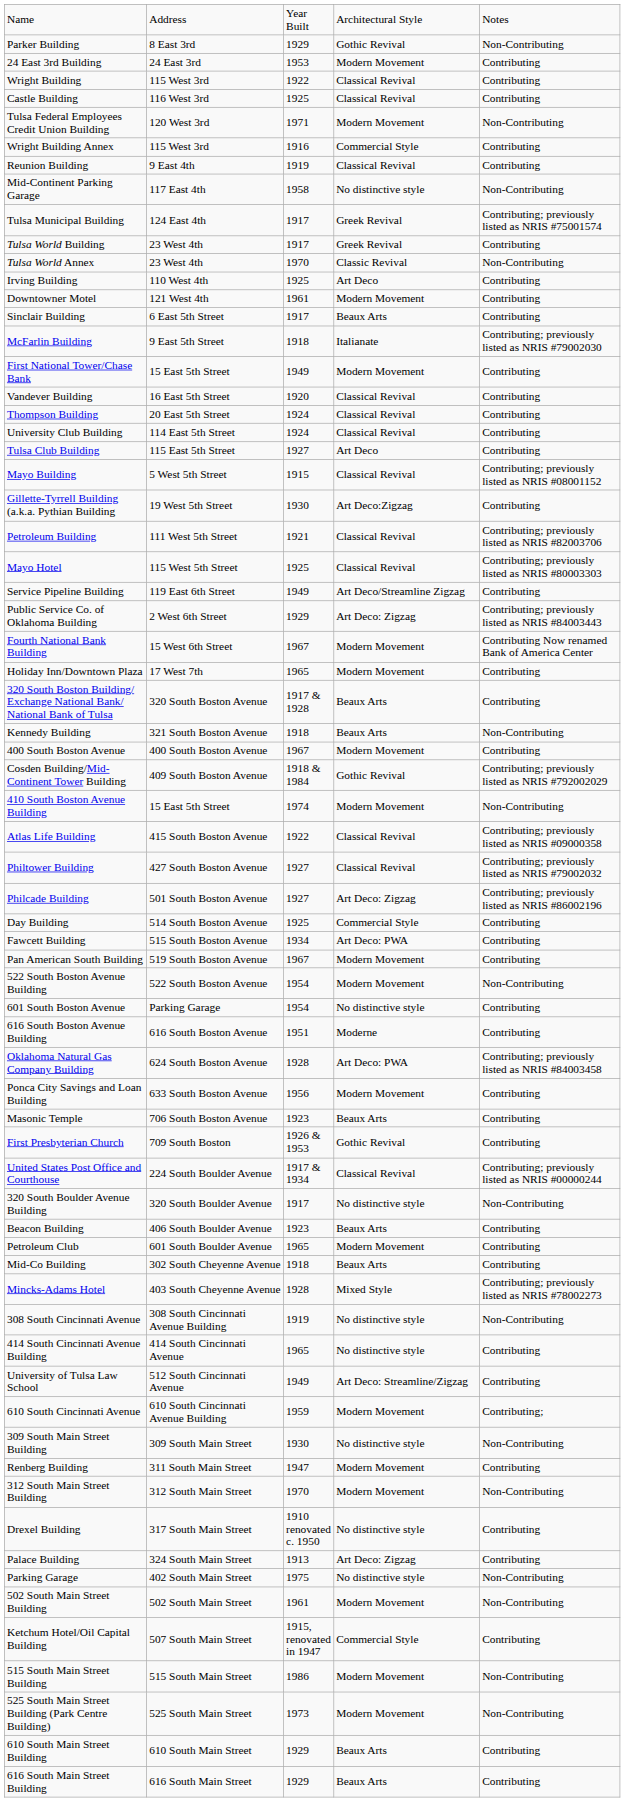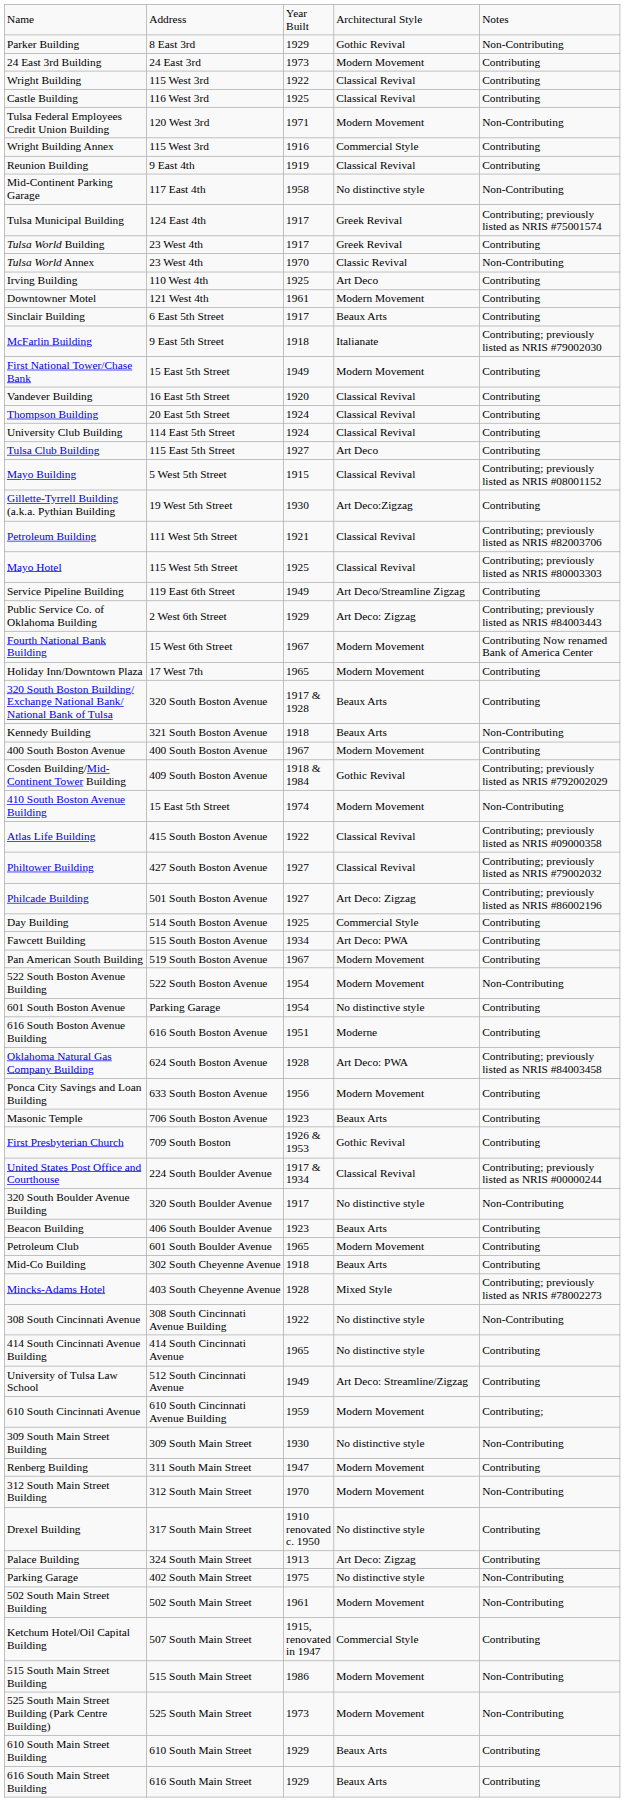 <table class="wikitable">
 <tr>
 <td Header1="col" width="225">Name</td>
 <td Header2="col" width="225">Address</td>
 <td Header3="col" width="25">Year Built</td>
 <td Header4="col" width="225">Architectural Style</td>
 <td Header5="col" width="225">Notes</td>
 </tr>
 <tr>
 <td>Parker Building</td>
 <td>8 East 3rd</td>
 <td>1929</td>
 <td>Gothic Revival</td>
 <td>Non-Contributing</td>
 </tr>
 <tr>
 <td>24 East 3rd Building</td>
 <td>24 East 3rd</td>
-<td>1953</td>
+<td>1973</td>
 <td>Modern Movement</td>
 <td>Contributing</td>
 </tr>
 <tr>
 <td>Wright Building</td>
 <td>115 West 3rd</td>
 <td>1922</td>
 <td>Classical Revival</td>
 <td>Contributing</td>
 </tr>
 <tr>
 <td>Castle Building</td>
 <td>116 West 3rd</td>
 <td>1925</td>
 <td>Classical Revival</td>
 <td>Contributing</td>
 </tr>
 <tr>
 <td>Tulsa Federal Employees Credit Union Building</td>
 <td>120 West 3rd</td>
 <td>1971</td>
 <td>Modern Movement</td>
 <td>Non-Contributing</td>
 </tr>
 <tr>
 <td>Wright Building Annex</td>
 <td>115 West 3rd</td>
 <td>1916</td>
 <td>Commercial Style</td>
 <td>Contributing</td>
 </tr>
 <tr>
 <td>Reunion Building</td>
 <td>9 East 4th</td>
 <td>1919</td>
 <td>Classical Revival</td>
 <td>Contributing</td>
 </tr>
 <tr>
 <td>Mid-Continent Parking Garage</td>
 <td>117 East 4th</td>
 <td>1958</td>
 <td>No distinctive style</td>
 <td>Non-Contributing</td>
 </tr>
 <tr>
 <td>Tulsa Municipal Building</td>
 <td>124 East 4th</td>
 <td>1917</td>
 <td>Greek Revival</td>
 <td>Contributing; previously listed as NRIS #75001574</td>
 </tr>
 <tr>
 <td><em>Tulsa World</em> Building</td>
 <td>23 West 4th</td>
 <td>1917</td>
 <td>Greek Revival</td>
 <td>Contributing</td>
 </tr>
 <tr>
 <td><em>Tulsa World</em> Annex</td>
 <td>23 West 4th</td>
 <td>1970</td>
 <td>Classic Revival</td>
 <td>Non-Contributing</td>
 </tr>
 <tr>
 <td>Irving Building</td>
 <td>110 West 4th</td>
 <td>1925</td>
 <td>Art Deco</td>
 <td>Contributing</td>
 </tr>
 <tr>
 <td>Downtowner Motel</td>
 <td>121 West 4th</td>
 <td>1961</td>
 <td>Modern Movement</td>
 <td>Contributing</td>
 </tr>
 <tr>
 <td>Sinclair Building</td>
 <td>6 East 5th Street</td>
 <td>1917</td>
 <td>Beaux Arts</td>
 <td>Contributing</td>
 </tr>
 <tr>
 <td><a href='#'>McFarlin Building</a></td>
 <td>9 East 5th Street</td>
 <td>1918</td>
 <td>Italianate</td>
 <td>Contributing; previously listed as NRIS #79002030</td>
 </tr>
 <tr>
 <td><a href='#'>First National Tower/Chase Bank</a></td>
 <td>15 East 5th Street</td>
 <td>1949</td>
 <td>Modern Movement</td>
 <td>Contributing</td>
 </tr>
 <tr>
 <td>Vandever Building</td>
 <td>16 East 5th Street</td>
 <td>1920</td>
 <td>Classical Revival</td>
 <td>Contributing</td>
 </tr>
 <tr>
 <td><a href='#'>Thompson Building</a></td>
 <td>20 East 5th Street</td>
 <td>1924</td>
 <td>Classical Revival</td>
 <td>Contributing</td>
 </tr>
 <tr>
 <td>University Club Building</td>
 <td>114 East 5th Street</td>
 <td>1924</td>
 <td>Classical Revival</td>
 <td>Contributing</td>
 </tr>
 <tr>
 <td><a href='#'>Tulsa Club Building</a></td>
 <td>115 East 5th Street</td>
 <td>1927</td>
 <td>Art Deco</td>
 <td>Contributing</td>
 </tr>
 <tr>
 <td><a href='#'>Mayo Building</a></td>
 <td>5 West 5th Street </td>
 <td>1915</td>
 <td>Classical Revival</td>
 <td>Contributing; previously listed as NRIS #08001152</td>
 </tr>
 <tr>
 <td><a href='#'>Gillette-Tyrrell Building</a> (a.k.a. Pythian Building</td>
 <td>19 West 5th Street </td>
 <td>1930</td>
 <td>Art Deco:Zigzag</td>
 <td>Contributing</td>
 </tr>
 <tr>
 <td><a href='#'>Petroleum Building</a></td>
 <td>111 West 5th Street </td>
 <td>1921</td>
 <td>Classical Revival</td>
 <td>Contributing; previously listed as NRIS #82003706</td>
 </tr>
 <tr>
 <td><a href='#'>Mayo Hotel</a></td>
 <td>115 West 5th Street</td>
 <td>1925</td>
 <td>Classical Revival</td>
 <td>Contributing; previously listed as NRIS #80003303</td>
 </tr>
 <tr>
 <td>Service Pipeline Building</td>
 <td>119 East 6th Street</td>
 <td>1949</td>
 <td>Art Deco/Streamline Zigzag</td>
 <td>Contributing</td>
 </tr>
 <tr>
 <td>Public Service Co. of Oklahoma Building</td>
 <td>2 West 6th Street</td>
 <td>1929</td>
 <td>Art Deco: Zigzag</td>
 <td>Contributing; previously listed as NRIS #84003443</td>
 </tr>
 <tr>
 <td><a href='#'>Fourth National Bank Building</a></td>
 <td>15 West 6th Street</td>
 <td>1967</td>
 <td>Modern Movement</td>
 <td>Contributing Now renamed Bank of America Center</td>
 </tr>
 <tr>
 <td>Holiday Inn/Downtown Plaza</td>
 <td>17 West 7th</td>
 <td>1965</td>
 <td>Modern Movement</td>
 <td>Contributing</td>
 </tr>
 <tr>
 <td><a href='#'>320 South Boston Building/ Exchange National Bank/ National Bank of Tulsa</a></td>
 <td>320 South Boston Avenue</td>
 <td>1917 & 1928</td>
 <td>Beaux Arts</td>
 <td>Contributing</td>
 </tr>
 <tr>
 <td>Kennedy Building</td>
 <td>321 South Boston Avenue</td>
 <td>1918</td>
 <td>Beaux Arts</td>
 <td>Non-Contributing</td>
 </tr>
 <tr>
 <td>400 South Boston Avenue</td>
 <td>400 South Boston Avenue</td>
 <td>1967</td>
 <td>Modern Movement</td>
 <td>Contributing</td>
 </tr>
 <tr>
 <td>Cosden Building/<a href='#'>Mid-Continent Tower</a> Building</td>
 <td>409 South Boston Avenue</td>
 <td>1918 & 1984</td>
 <td>Gothic Revival</td>
 <td>Contributing; previously listed as NRIS #792002029</td>
 </tr>
 <tr>
 <td><a href='#'>410 South Boston Avenue Building</a></td>
 <td>15 East 5th Street</td>
 <td>1974</td>
 <td>Modern Movement</td>
 <td>Non-Contributing</td>
 </tr>
 <tr>
 <td><a href='#'>Atlas Life Building</a></td>
 <td>415 South Boston Avenue</td>
 <td>1922</td>
 <td>Classical Revival</td>
 <td>Contributing; previously listed as NRIS #09000358</td>
 </tr>
 <tr>
 <td><a href='#'>Philtower Building</a></td>
 <td>427 South Boston Avenue</td>
 <td>1927</td>
 <td>Classical Revival</td>
 <td>Contributing; previously listed as NRIS #79002032</td>
 </tr>
 <tr>
 <td><a href='#'>Philcade Building</a></td>
 <td>501 South Boston Avenue</td>
 <td>1927</td>
 <td>Art Deco: Zigzag</td>
 <td>Contributing; previously listed as NRIS #86002196</td>
 </tr>
 <tr>
 <td>Day Building</td>
 <td>514 South Boston Avenue</td>
 <td>1925</td>
 <td>Commercial Style</td>
 <td>Contributing</td>
 </tr>
 <tr>
 <td>Fawcett Building</td>
 <td>515 South Boston Avenue</td>
 <td>1934</td>
 <td>Art Deco: PWA</td>
 <td>Contributing</td>
 </tr>
 <tr>
 <td>Pan American South Building</td>
 <td>519 South Boston Avenue</td>
 <td>1967</td>
 <td>Modern Movement</td>
 <td>Contributing</td>
 </tr>
 <tr>
 <td>522 South Boston Avenue Building</td>
 <td>522 South Boston Avenue</td>
 <td>1954</td>
 <td>Modern Movement</td>
 <td>Non-Contributing</td>
 </tr>
 <tr>
 <td>601 South Boston Avenue</td>
 <td>Parking Garage</td>
 <td>1954</td>
 <td>No distinctive style</td>
 <td>Contributing</td>
 </tr>
 <tr>
 <td>616 South Boston Avenue Building</td>
 <td>616 South Boston Avenue</td>
 <td>1951</td>
 <td>Moderne</td>
 <td>Contributing</td>
 </tr>
 <tr>
 <td><a href='#'>Oklahoma Natural Gas Company Building</a></td>
 <td>624 South Boston Avenue</td>
 <td>1928</td>
 <td>Art Deco: PWA</td>
 <td>Contributing; previously listed as NRIS #84003458</td>
 </tr>
 <tr>
 <td>Ponca City Savings and Loan Building</td>
 <td>633 South Boston Avenue</td>
 <td>1956</td>
 <td>Modern Movement</td>
 <td>Contributing</td>
 </tr>
 <tr>
 <td>Masonic Temple</td>
 <td>706 South Boston Avenue</td>
 <td>1923</td>
 <td>Beaux Arts</td>
 <td>Contributing</td>
 </tr>
 <tr>
 <td><a href='#'>First Presbyterian Church</a></td>
 <td>709 South Boston</td>
 <td>1926 & 1953</td>
 <td>Gothic Revival</td>
 <td>Contributing</td>
 </tr>
 <tr>
 <td><a href='#'>United States Post Office and Courthouse</a></td>
 <td>224 South Boulder Avenue</td>
 <td>1917 & 1934</td>
 <td>Classical Revival</td>
 <td>Contributing; previously listed as NRIS #00000244</td>
 </tr>
 <tr>
 <td>320 South Boulder Avenue Building</td>
 <td>320 South Boulder Avenue</td>
 <td>1917</td>
 <td>No distinctive style</td>
 <td>Non-Contributing</td>
 </tr>
 <tr>
 <td>Beacon Building</td>
 <td>406 South Boulder Avenue</td>
 <td>1923</td>
 <td>Beaux Arts</td>
 <td>Contributing</td>
 </tr>
 <tr>
 <td>Petroleum Club</td>
 <td>601 South Boulder Avenue</td>
 <td>1965</td>
 <td>Modern Movement</td>
 <td>Contributing</td>
 </tr>
 <tr>
 <td>Mid-Co Building</td>
 <td>302 South Cheyenne Avenue</td>
 <td>1918</td>
 <td>Beaux Arts</td>
 <td>Contributing</td>
 </tr>
 <tr>
 <td><a href='#'>Mincks-Adams Hotel</a></td>
 <td>403 South Cheyenne Avenue</td>
 <td>1928</td>
 <td>Mixed Style</td>
 <td>Contributing; previously listed as NRIS #78002273</td>
 </tr>
 <tr>
 <td>308 South Cincinnati Avenue</td>
 <td>308 South Cincinnati Avenue Building</td>
-<td>1919</td>
+<td>1922</td>
 <td>No distinctive style</td>
 <td>Non-Contributing</td>
 </tr>
 <tr>
 <td>414 South Cincinnati Avenue Building</td>
 <td>414 South Cincinnati Avenue</td>
 <td>1965</td>
 <td>No distinctive style</td>
 <td>Contributing</td>
 </tr>
 <tr>
 <td>University of Tulsa Law School</td>
 <td>512 South Cincinnati Avenue</td>
 <td>1949</td>
 <td>Art Deco: Streamline/Zigzag</td>
 <td>Contributing</td>
 </tr>
 <tr>
 <td>610 South Cincinnati Avenue</td>
 <td>610 South Cincinnati Avenue Building</td>
 <td>1959</td>
 <td>Modern Movement</td>
 <td>Contributing;</td>
 </tr>
 <tr>
 <td>309 South Main Street Building</td>
 <td>309 South Main Street</td>
 <td>1930</td>
 <td>No distinctive style</td>
 <td>Non-Contributing</td>
 </tr>
 <tr>
 <td>Renberg Building</td>
 <td>311 South Main Street</td>
 <td>1947</td>
 <td>Modern Movement</td>
 <td>Contributing</td>
 </tr>
 <tr>
 <td>312 South Main Street Building</td>
 <td>312 South Main Street</td>
 <td>1970</td>
 <td>Modern Movement</td>
 <td>Non-Contributing</td>
 </tr>
 <tr>
 <td>Drexel Building</td>
 <td>317 South Main Street</td>
 <td>1910 renovated c. 1950</td>
 <td>No distinctive style</td>
 <td>Contributing</td>
 </tr>
 <tr>
 <td>Palace Building</td>
 <td>324 South Main Street</td>
 <td>1913</td>
 <td>Art Deco: Zigzag</td>
 <td>Contributing</td>
 </tr>
 <tr>
 <td>Parking Garage</td>
 <td>402 South Main Street</td>
 <td>1975</td>
 <td>No distinctive style</td>
 <td>Non-Contributing</td>
 </tr>
 <tr>
 <td>502 South Main Street Building</td>
 <td>502 South Main Street</td>
 <td>1961</td>
 <td>Modern Movement</td>
 <td>Non-Contributing</td>
 </tr>
 <tr>
 <td>Ketchum Hotel/Oil Capital Building</td>
 <td>507 South Main Street</td>
 <td>1915, renovated in 1947</td>
 <td>Commercial Style</td>
 <td>Contributing</td>
 </tr>
 <tr>
 <td>515 South Main Street Building</td>
 <td>515 South Main Street</td>
 <td>1986</td>
 <td>Modern Movement</td>
 <td>Non-Contributing</td>
 </tr>
 <tr>
 <td>525 South Main Street Building (Park Centre Building)</td>
 <td>525 South Main Street</td>
 <td>1973</td>
 <td>Modern Movement</td>
 <td>Non-Contributing</td>
 </tr>
 <tr>
 <td>610 South Main Street Building</td>
 <td>610 South Main Street</td>
 <td>1929</td>
 <td>Beaux Arts</td>
 <td>Contributing</td>
 </tr>
 <tr>
 <td>616 South Main Street Building</td>
 <td>616 South Main Street</td>
 <td>1929</td>
 <td>Beaux Arts</td>
 <td>Contributing</td>
 </tr>
 </table>
